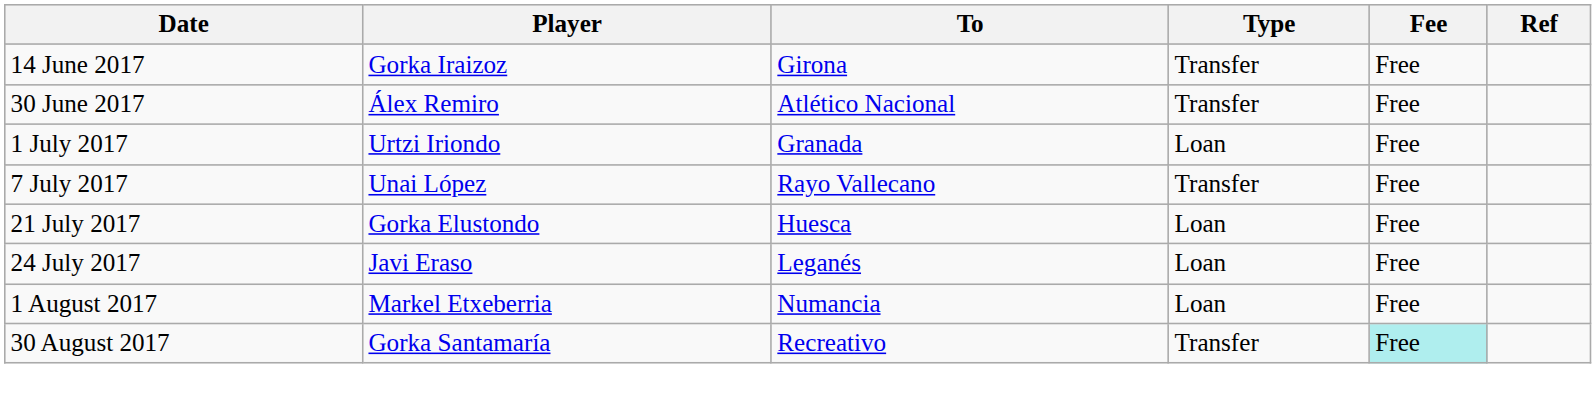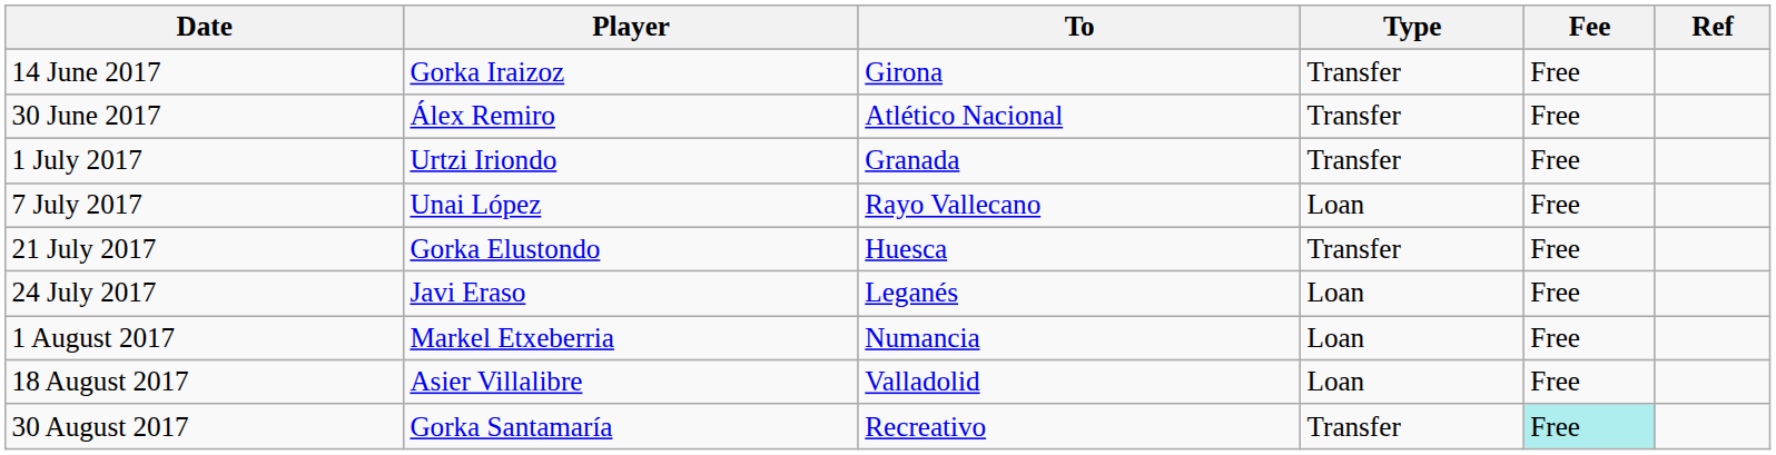 <table class="wikitable" style="width:80%;">
 <tr>
 <th>Date</th>
 <th>Player</th>
 <th>To</th>
 <th>Type</th>
 <th>Fee</th>
 <th>Ref</th>
 </tr>
 <tr>
 <td>14 June 2017</td>
 <td> <a href='#'>Gorka Iraizoz</a></td>
 <td><a href='#'>Girona</a></td>
 <td>Transfer</td>
 <td>Free</td>
 <td></td>
 </tr>
 <tr>
 <td>30 June 2017</td>
 <td> <a href='#'>Álex Remiro</a></td>
 <td> <a href='#'>Atlético Nacional</a></td>
 <td>Transfer</td>
 <td>Free</td>
 <td></td>
 </tr>
 <tr>
 <td>1 July 2017</td>
 <td> <a href='#'>Urtzi Iriondo</a></td>
 <td><a href='#'>Granada</a></td>
-<td>Loan</td>
+<td>Transfer</td>
 <td>Free</td>
 <td></td>
 </tr>
 <tr>
 <td>7 July 2017</td>
 <td> <a href='#'>Unai López</a></td>
 <td><a href='#'>Rayo Vallecano</a></td>
-<td>Transfer</td>
+<td>Loan</td>
 <td>Free</td>
 <td></td>
 </tr>
 <tr>
 <td>21 July 2017</td>
 <td> <a href='#'>Gorka Elustondo</a></td>
 <td><a href='#'>Huesca</a></td>
-<td>Loan</td>
+<td>Transfer</td>
 <td>Free</td>
 <td></td>
 </tr>
 <tr>
 <td>24 July 2017</td>
 <td> <a href='#'>Javi Eraso</a></td>
 <td><a href='#'>Leganés</a></td>
 <td>Loan</td>
 <td>Free</td>
 <td></td>
 </tr>
 <tr>
 <td>1 August 2017</td>
 <td> <a href='#'>Markel Etxeberria</a></td>
 <td><a href='#'>Numancia</a></td>
 <td>Loan</td>
 <td>Free</td>
 <td></td>
 </tr>
 <tr>
+<td>18 August 2017</td>
+<td> <a href='#'>Asier Villalibre</a></td>
+<td><a href='#'>Valladolid</a></td>
+<td>Loan</td>
+<td>Free</td>
+<td></td>
+</tr>
+<tr>
 <td>30 August 2017</td>
 <td> <a href='#'>Gorka Santamaría</a></td>
 <td><a href='#'>Recreativo</a></td>
 <td>Transfer</td>
 <td style="background: paleturquoise;">Free</td>
 <td></td>
 </tr>
 </table>
